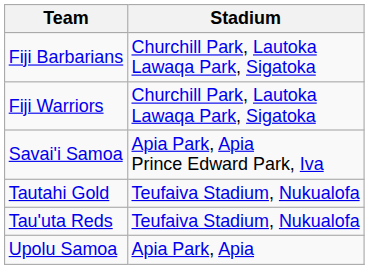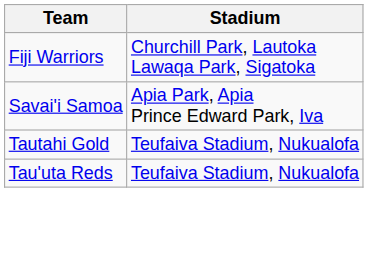 <table class="wikitable sortable">
 <tr>
 <th>Team</th>
 <th>Stadium</th>
-</tr>
-<tr>
-<td><a href='#'>Fiji Barbarians</a></td>
-<td><a href='#'>Churchill Park</a>, <a href='#'>Lautoka</a><br><a href='#'>Lawaqa Park</a>, <a href='#'>Sigatoka</a></td>
 </tr>
 <tr>
 <td><a href='#'>Fiji Warriors</a></td>
 <td><a href='#'>Churchill Park</a>, <a href='#'>Lautoka</a><br><a href='#'>Lawaqa Park</a>, <a href='#'>Sigatoka</a></td>
 </tr>
 <tr>
 <td><a href='#'>Savai'i Samoa</a></td>
 <td><a href='#'>Apia Park</a>, <a href='#'>Apia</a><br>Prince Edward Park, <a href='#'>Iva</a></td>
 </tr>
 <tr>
 <td><a href='#'>Tautahi Gold</a></td>
 <td><a href='#'>Teufaiva Stadium</a>, <a href='#'>Nukualofa</a></td>
 </tr>
 <tr>
 <td><a href='#'>Tau'uta Reds</a></td>
 <td><a href='#'>Teufaiva Stadium</a>, <a href='#'>Nukualofa</a></td>
 </tr>
-<tr>
-<td><a href='#'>Upolu Samoa</a></td>
-<td><a href='#'>Apia Park</a>, <a href='#'>Apia</a></td>
-</tr>
 </table>
